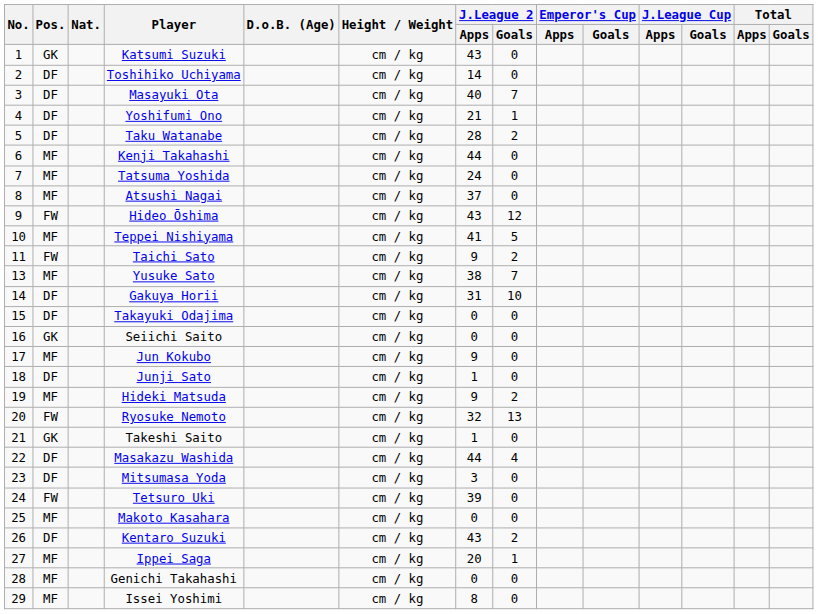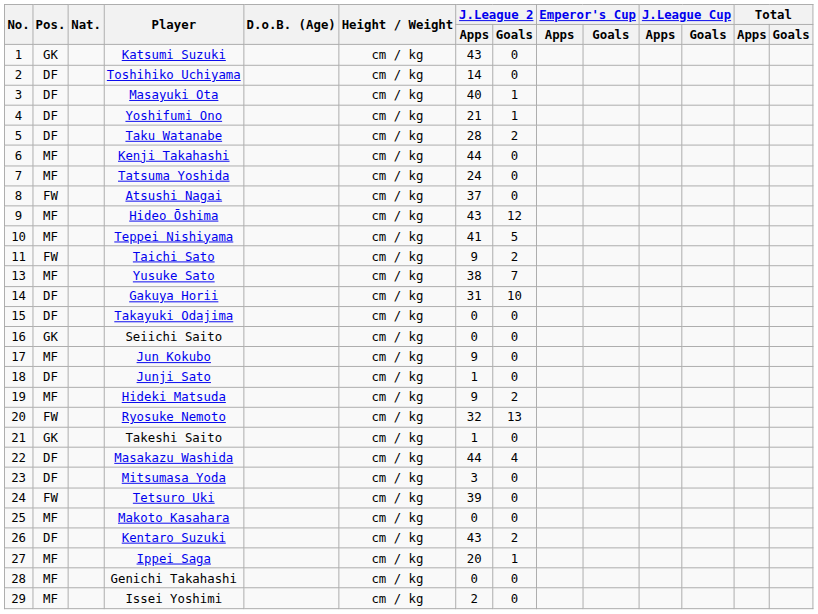 <table class="wikitable" style="text-align:center;">
 <tr>
 <th rowspan="2">No.</th>
 <th rowspan="2">Pos.</th>
 <th rowspan="2">Nat.</th>
 <th rowspan="2">Player</th>
 <th rowspan="2">D.o.B. (Age)</th>
 <th rowspan="2">Height / Weight</th>
 <th colspan="2"><a href='#'>J.League 2</a></th>
 <th colspan="2"><a href='#'>Emperor's Cup</a></th>
 <th colspan="2"><a href='#'>J.League Cup</a></th>
 <th colspan="2">Total</th>
 </tr>
 <tr>
 <th>Apps</th>
 <th>Goals</th>
 <th>Apps</th>
 <th>Goals</th>
 <th>Apps</th>
 <th>Goals</th>
 <th>Apps</th>
 <th>Goals</th>
 </tr>
 <tr>
 <td>1</td>
 <td>GK</td>
 <td></td>
 <td><a href='#'>Katsumi Suzuki</a></td>
 <td></td>
 <td>cm / kg</td>
 <td>43</td>
 <td>0</td>
 <td></td>
 <td></td>
 <td></td>
 <td></td>
 <td></td>
 <td></td>
 </tr>
 <tr>
 <td>2</td>
 <td>DF</td>
 <td></td>
 <td><a href='#'>Toshihiko Uchiyama</a></td>
 <td></td>
 <td>cm / kg</td>
 <td>14</td>
 <td>0</td>
 <td></td>
 <td></td>
 <td></td>
 <td></td>
 <td></td>
 <td></td>
 </tr>
 <tr>
 <td>3</td>
 <td>DF</td>
 <td></td>
 <td><a href='#'>Masayuki Ota</a></td>
 <td></td>
 <td>cm / kg</td>
 <td>40</td>
-<td>7</td>
+<td>1</td>
 <td></td>
 <td></td>
 <td></td>
 <td></td>
 <td></td>
 <td></td>
 </tr>
 <tr>
 <td>4</td>
 <td>DF</td>
 <td></td>
 <td><a href='#'>Yoshifumi Ono</a></td>
 <td></td>
 <td>cm / kg</td>
 <td>21</td>
 <td>1</td>
 <td></td>
 <td></td>
 <td></td>
 <td></td>
 <td></td>
 <td></td>
 </tr>
 <tr>
 <td>5</td>
 <td>DF</td>
 <td></td>
 <td><a href='#'>Taku Watanabe</a></td>
 <td></td>
 <td>cm / kg</td>
 <td>28</td>
 <td>2</td>
 <td></td>
 <td></td>
 <td></td>
 <td></td>
 <td></td>
 <td></td>
 </tr>
 <tr>
 <td>6</td>
 <td>MF</td>
 <td></td>
 <td><a href='#'>Kenji Takahashi</a></td>
 <td></td>
 <td>cm / kg</td>
 <td>44</td>
 <td>0</td>
 <td></td>
 <td></td>
 <td></td>
 <td></td>
 <td></td>
 <td></td>
 </tr>
 <tr>
 <td>7</td>
 <td>MF</td>
 <td></td>
 <td><a href='#'>Tatsuma Yoshida</a></td>
 <td></td>
 <td>cm / kg</td>
 <td>24</td>
 <td>0</td>
 <td></td>
 <td></td>
 <td></td>
 <td></td>
 <td></td>
 <td></td>
 </tr>
 <tr>
 <td>8</td>
-<td>MF</td>
+<td>FW</td>
 <td></td>
 <td><a href='#'>Atsushi Nagai</a></td>
 <td></td>
 <td>cm / kg</td>
 <td>37</td>
 <td>0</td>
 <td></td>
 <td></td>
 <td></td>
 <td></td>
 <td></td>
 <td></td>
 </tr>
 <tr>
 <td>9</td>
-<td>FW</td>
+<td>MF</td>
 <td></td>
 <td><a href='#'>Hideo Ōshima</a></td>
 <td></td>
 <td>cm / kg</td>
 <td>43</td>
 <td>12</td>
 <td></td>
 <td></td>
 <td></td>
 <td></td>
 <td></td>
 <td></td>
 </tr>
 <tr>
 <td>10</td>
 <td>MF</td>
 <td></td>
 <td><a href='#'>Teppei Nishiyama</a></td>
 <td></td>
 <td>cm / kg</td>
 <td>41</td>
 <td>5</td>
 <td></td>
 <td></td>
 <td></td>
 <td></td>
 <td></td>
 <td></td>
 </tr>
 <tr>
 <td>11</td>
 <td>FW</td>
 <td></td>
 <td><a href='#'>Taichi Sato</a></td>
 <td></td>
 <td>cm / kg</td>
 <td>9</td>
 <td>2</td>
 <td></td>
 <td></td>
 <td></td>
 <td></td>
 <td></td>
 <td></td>
 </tr>
 <tr>
 <td>13</td>
 <td>MF</td>
 <td></td>
 <td><a href='#'>Yusuke Sato</a></td>
 <td></td>
 <td>cm / kg</td>
 <td>38</td>
 <td>7</td>
 <td></td>
 <td></td>
 <td></td>
 <td></td>
 <td></td>
 <td></td>
 </tr>
 <tr>
 <td>14</td>
 <td>DF</td>
 <td></td>
 <td><a href='#'>Gakuya Horii</a></td>
 <td></td>
 <td>cm / kg</td>
 <td>31</td>
 <td>10</td>
 <td></td>
 <td></td>
 <td></td>
 <td></td>
 <td></td>
 <td></td>
 </tr>
 <tr>
 <td>15</td>
 <td>DF</td>
 <td></td>
 <td><a href='#'>Takayuki Odajima</a></td>
 <td></td>
 <td>cm / kg</td>
 <td>0</td>
 <td>0</td>
 <td></td>
 <td></td>
 <td></td>
 <td></td>
 <td></td>
 <td></td>
 </tr>
 <tr>
 <td>16</td>
 <td>GK</td>
 <td></td>
 <td>Seiichi Saito</td>
 <td></td>
 <td>cm / kg</td>
 <td>0</td>
 <td>0</td>
 <td></td>
 <td></td>
 <td></td>
 <td></td>
 <td></td>
 <td></td>
 </tr>
 <tr>
 <td>17</td>
 <td>MF</td>
 <td></td>
 <td><a href='#'>Jun Kokubo</a></td>
 <td></td>
 <td>cm / kg</td>
 <td>9</td>
 <td>0</td>
 <td></td>
 <td></td>
 <td></td>
 <td></td>
 <td></td>
 <td></td>
 </tr>
 <tr>
 <td>18</td>
 <td>DF</td>
 <td></td>
 <td><a href='#'>Junji Sato</a></td>
 <td></td>
 <td>cm / kg</td>
 <td>1</td>
 <td>0</td>
 <td></td>
 <td></td>
 <td></td>
 <td></td>
 <td></td>
 <td></td>
 </tr>
 <tr>
 <td>19</td>
 <td>MF</td>
 <td></td>
 <td><a href='#'>Hideki Matsuda</a></td>
 <td></td>
 <td>cm / kg</td>
 <td>9</td>
 <td>2</td>
 <td></td>
 <td></td>
 <td></td>
 <td></td>
 <td></td>
 <td></td>
 </tr>
 <tr>
 <td>20</td>
 <td>FW</td>
 <td></td>
 <td><a href='#'>Ryosuke Nemoto</a></td>
 <td></td>
 <td>cm / kg</td>
 <td>32</td>
 <td>13</td>
 <td></td>
 <td></td>
 <td></td>
 <td></td>
 <td></td>
 <td></td>
 </tr>
 <tr>
 <td>21</td>
 <td>GK</td>
 <td></td>
 <td>Takeshi Saito</td>
 <td></td>
 <td>cm / kg</td>
 <td>1</td>
 <td>0</td>
 <td></td>
 <td></td>
 <td></td>
 <td></td>
 <td></td>
 <td></td>
 </tr>
 <tr>
 <td>22</td>
 <td>DF</td>
 <td></td>
 <td><a href='#'>Masakazu Washida</a></td>
 <td></td>
 <td>cm / kg</td>
 <td>44</td>
 <td>4</td>
 <td></td>
 <td></td>
 <td></td>
 <td></td>
 <td></td>
 <td></td>
 </tr>
 <tr>
 <td>23</td>
 <td>DF</td>
 <td></td>
 <td><a href='#'>Mitsumasa Yoda</a></td>
 <td></td>
 <td>cm / kg</td>
 <td>3</td>
 <td>0</td>
 <td></td>
 <td></td>
 <td></td>
 <td></td>
 <td></td>
 <td></td>
 </tr>
 <tr>
 <td>24</td>
 <td>FW</td>
 <td></td>
 <td><a href='#'>Tetsuro Uki</a></td>
 <td></td>
 <td>cm / kg</td>
 <td>39</td>
 <td>0</td>
 <td></td>
 <td></td>
 <td></td>
 <td></td>
 <td></td>
 <td></td>
 </tr>
 <tr>
 <td>25</td>
 <td>MF</td>
 <td></td>
 <td><a href='#'>Makoto Kasahara</a></td>
 <td></td>
 <td>cm / kg</td>
 <td>0</td>
 <td>0</td>
 <td></td>
 <td></td>
 <td></td>
 <td></td>
 <td></td>
 <td></td>
 </tr>
 <tr>
 <td>26</td>
 <td>DF</td>
 <td></td>
 <td><a href='#'>Kentaro Suzuki</a></td>
 <td></td>
 <td>cm / kg</td>
 <td>43</td>
 <td>2</td>
 <td></td>
 <td></td>
 <td></td>
 <td></td>
 <td></td>
 <td></td>
 </tr>
 <tr>
 <td>27</td>
 <td>MF</td>
 <td></td>
 <td><a href='#'>Ippei Saga</a></td>
 <td></td>
 <td>cm / kg</td>
 <td>20</td>
 <td>1</td>
 <td></td>
 <td></td>
 <td></td>
 <td></td>
 <td></td>
 <td></td>
 </tr>
 <tr>
 <td>28</td>
 <td>MF</td>
 <td></td>
 <td>Genichi Takahashi</td>
 <td></td>
 <td>cm / kg</td>
 <td>0</td>
 <td>0</td>
 <td></td>
 <td></td>
 <td></td>
 <td></td>
 <td></td>
 <td></td>
 </tr>
 <tr>
 <td>29</td>
 <td>MF</td>
 <td></td>
 <td>Issei Yoshimi</td>
 <td></td>
 <td>cm / kg</td>
-<td>8</td>
+<td>2</td>
 <td>0</td>
 <td></td>
 <td></td>
 <td></td>
 <td></td>
 <td></td>
 <td></td>
 </tr>
 </table>
